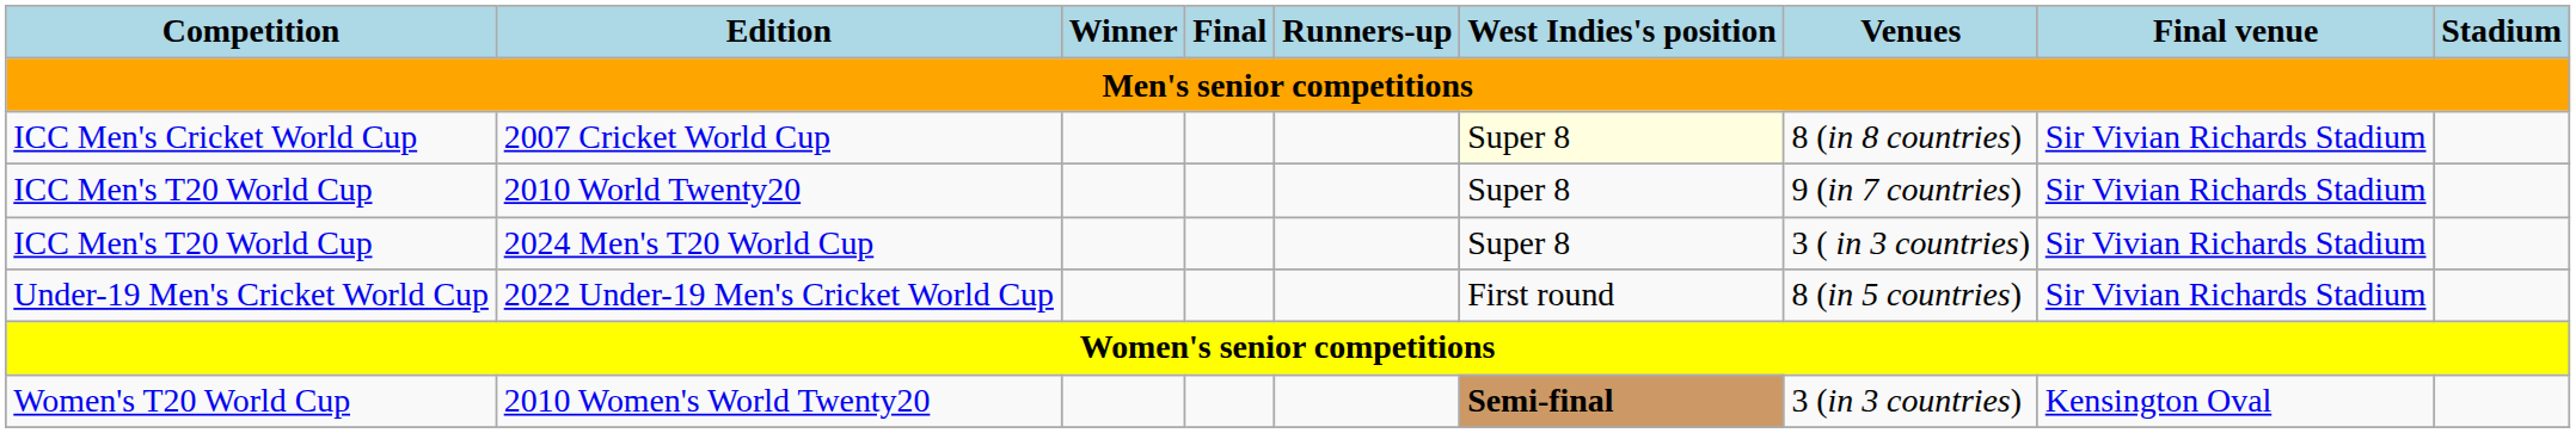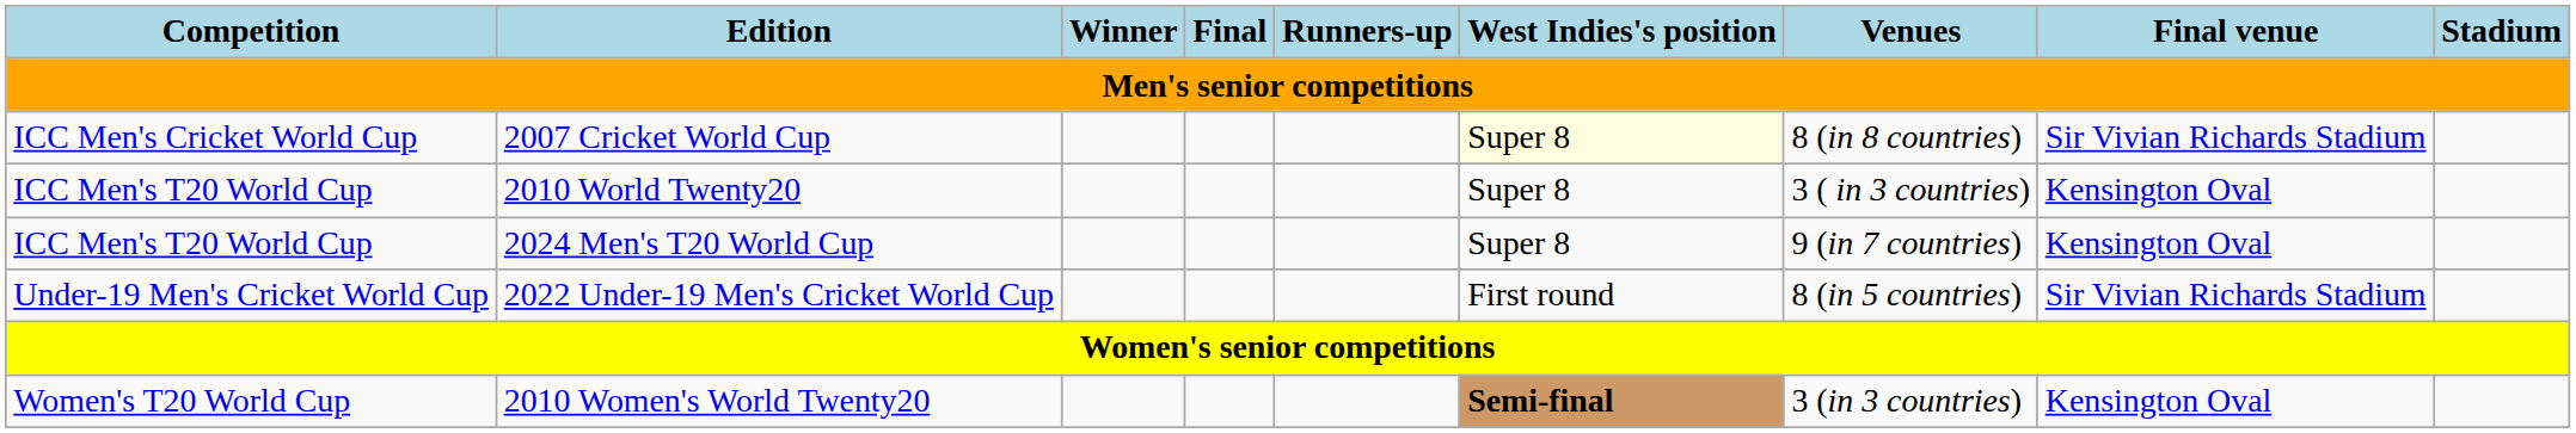 <table class="wikitable">
 <tr style="text-align:center; background:lightblue;">
 <td><strong>Competition</strong></td>
 <td><strong>Edition</strong></td>
 <td><strong>Winner</strong></td>
 <td><strong>Final</strong></td>
 <td><strong>Runners-up</strong></td>
 <td><strong>West Indies's position</strong></td>
 <td><strong>Venues</strong></td>
 <td><strong>Final venue</strong></td>
 <td><strong>Stadium</strong></td>
 </tr>
 <tr>
 <td colspan="10"  style="text-align:center; background:orange;"><strong>Men's senior competitions</strong></td>
 </tr>
 <tr>
 <td><a href='#'>ICC Men's Cricket World Cup</a></td>
 <td><a href='#'>2007 Cricket World Cup</a></td>
 <td><strong></strong></td>
 <td></td>
 <td></td>
 <td style="background: lightyellow;">Super 8</td>
 <td>8 (<em>in 8 countries</em>)</td>
 <td><a href='#'>Sir Vivian Richards Stadium</a></td>
 <td></td>
 </tr>
 <tr>
 <td><a href='#'>ICC Men's T20 World Cup</a></td>
 <td><a href='#'>2010 World Twenty20</a></td>
 <td><strong></strong></td>
 <td></td>
 <td></td>
 <td>Super 8</td>
-<td>9 (<em>in 7 countries</em>)</td>
-<td><a href='#'>Sir Vivian Richards Stadium</a></td>
+<td>3 (<em> in 3 countries</em>)</td>
+<td><a href='#'>Kensington Oval</a></td>
 <td></td>
 </tr>
 <tr>
 <td><a href='#'>ICC Men's T20 World Cup</a></td>
 <td><a href='#'>2024 Men's T20 World Cup</a></td>
 <td><strong></strong></td>
 <td></td>
 <td></td>
 <td>Super 8</td>
-<td>3 (<em> in 3 countries</em>)</td>
-<td><a href='#'>Sir Vivian Richards Stadium</a></td>
+<td>9 (<em>in 7 countries</em>)</td>
+<td><a href='#'>Kensington Oval</a></td>
 <td></td>
 </tr>
 <tr>
 <td><a href='#'>Under-19 Men's Cricket World Cup</a></td>
 <td><a href='#'>2022 Under-19 Men's Cricket World Cup</a></td>
 <td><strong></strong></td>
 <td></td>
 <td></td>
 <td>First round</td>
 <td>8 (<em>in 5 countries</em>)</td>
 <td><a href='#'>Sir Vivian Richards Stadium</a></td>
 <td></td>
 </tr>
 <tr>
 <td colspan="10"  style="text-align:center; background:yellow;"><strong>Women's senior competitions</strong></td>
 </tr>
 <tr>
 <td><a href='#'>Women's T20 World Cup</a></td>
 <td><a href='#'>2010 Women's World Twenty20</a></td>
 <td><strong></strong></td>
 <td></td>
 <td></td>
 <td style="background:#cc9966"><strong>Semi-final</strong></td>
 <td>3 (<em>in 3 countries</em>)</td>
 <td><a href='#'>Kensington Oval</a></td>
 <td></td>
 </tr>
 </table>
